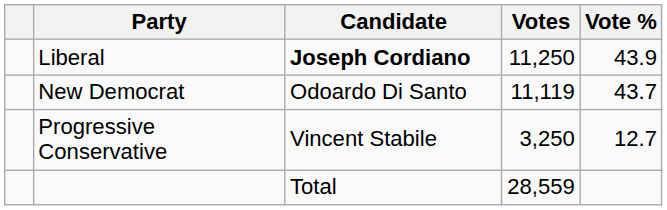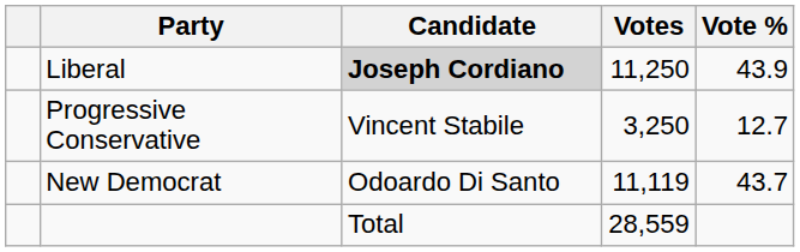 <table class="wikitable">
 <tr>
 <th></th>
 <th scope="col" width="175">Party</th>
 <th scope="col" width="150">Candidate</th>
 <th>Votes</th>
 <th>Vote %</th>
 </tr>
 <tr>
 <td>   </td>
 <td>Liberal</td>
-<td><strong>Joseph Cordiano</strong></td>
+<td style="background: lightgrey;"><strong>Joseph Cordiano</strong></td>
 <td align=right>11,250</td>
 <td align=right>43.9</td>
-</tr>
-<tr>
-<td>   </td>
-<td>New Democrat</td>
-<td>Odoardo Di Santo</td>
-<td align=right>11,119</td>
-<td align=right>43.7</td>
 </tr>
 <tr |>
 <td>   </td>
 <td>Progressive Conservative</td>
 <td>Vincent Stabile</td>
 <td align=right>3,250</td>
 <td align=right>12.7</td>
 </tr>
 <tr>
+<td>   </td>
+<td>New Democrat</td>
+<td>Odoardo Di Santo</td>
+<td align=right>11,119</td>
+<td align=right>43.7</td>
+</tr>
+<tr>
 <td></td>
 <td></td>
 <td>Total</td>
 <td align=right>28,559</td>
 <td></td>
 </tr>
 </table>
